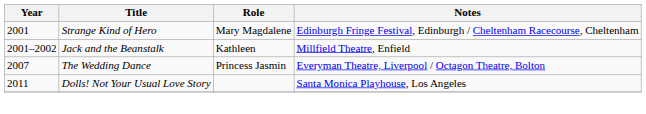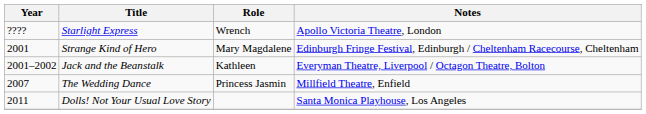 <table class="wikitable sortable">
 <tr>
 <th>Year</th>
 <th>Title</th>
 <th>Role</th>
 <th class="unsortable">Notes</th>
+</tr>
+<tr>
+<td>????</td>
+<td><em><a href='#'>Starlight Express</a></em></td>
+<td>Wrench</td>
+<td><a href='#'>Apollo Victoria Theatre</a>, London</td>
 </tr>
 <tr>
 <td>2001</td>
 <td><em>Strange Kind of Hero</em></td>
 <td>Mary Magdalene</td>
 <td><a href='#'>Edinburgh Fringe Festival</a>, Edinburgh / <a href='#'>Cheltenham Racecourse</a>, Cheltenham</td>
 </tr>
 <tr>
 <td>2001–2002</td>
 <td><em>Jack and the Beanstalk</em></td>
 <td>Kathleen</td>
-<td><a href='#'>Millfield Theatre</a>, Enfield</td>
+<td><a href='#'>Everyman Theatre, Liverpool</a> / <a href='#'>Octagon Theatre, Bolton</a></td>
 </tr>
 <tr>
 <td>2007</td>
 <td><em>The Wedding Dance</em></td>
 <td>Princess Jasmin</td>
-<td><a href='#'>Everyman Theatre, Liverpool</a> / <a href='#'>Octagon Theatre, Bolton</a></td>
+<td><a href='#'>Millfield Theatre</a>, Enfield</td>
 </tr>
 <tr>
 <td>2011</td>
 <td><em>Dolls! Not Your Usual Love Story</em></td>
 <td></td>
 <td><a href='#'>Santa Monica Playhouse</a>, Los Angeles</td>
 </tr>
 <tr>
 </tr>
 </table>
